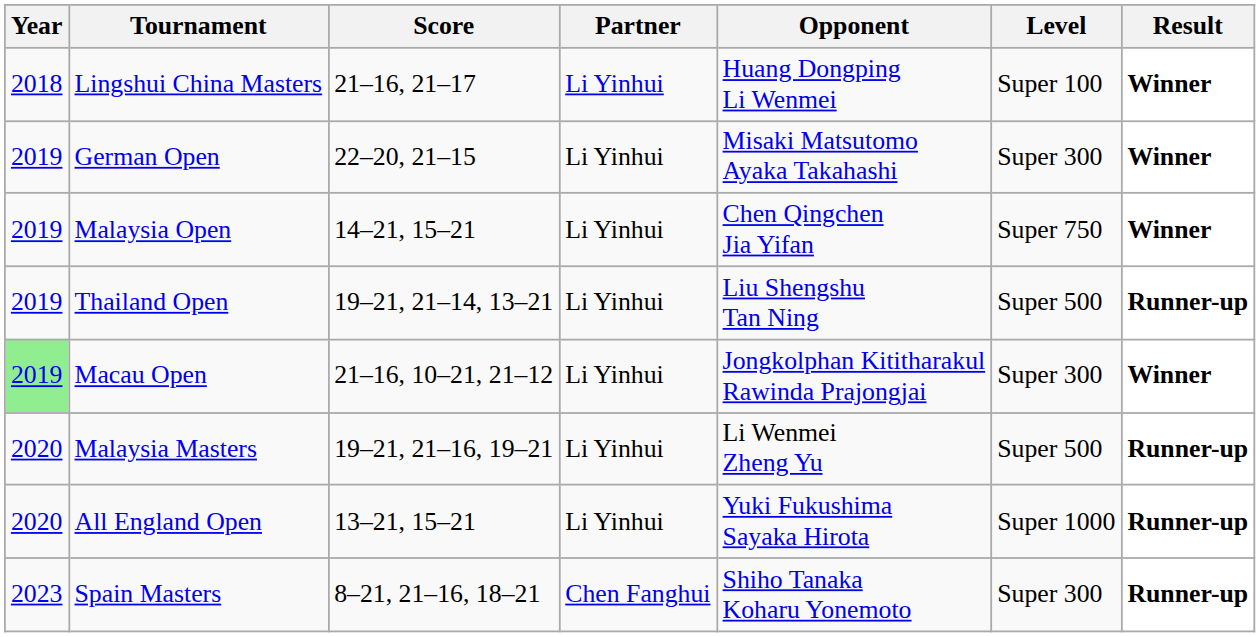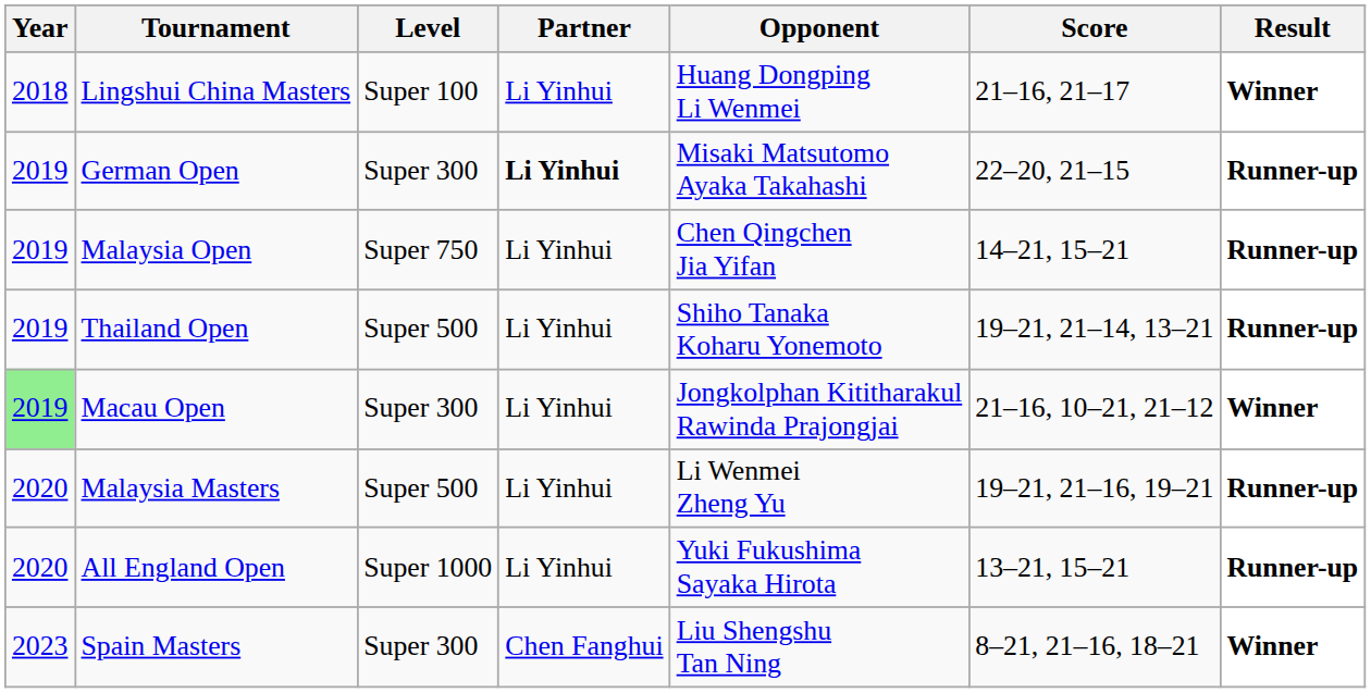 <table class="sortable wikitable" style="font-size: 90%;">
 <tr>
 <th>Year</th>
 <th>Tournament</th>
-<th>Score</th>
+<th>Level</th>
 <th>Partner</th>
 <th>Opponent</th>
-<th>Level</th>
+<th>Score</th>
 <th>Result</th>
 </tr>
 <tr>
 <td align="center"><a href='#'>2018</a></td>
 <td align="left"><a href='#'>Lingshui China Masters</a></td>
-<td align="left">21–16, 21–17</td>
+<td align="left">Super 100</td>
 <td align="left"> <a href='#'>Li Yinhui</a></td>
 <td align="left"> <a href='#'>Huang Dongping</a><br> <a href='#'>Li Wenmei</a></td>
-<td align="left">Super 100</td>
+<td align="left">21–16, 21–17</td>
 <td style="text-align:left; background:white"> <strong>Winner</strong></td>
 </tr>
 <tr>
 <td align="center"><a href='#'>2019</a></td>
 <td align="left"><a href='#'>German Open</a></td>
+<td align="left">Super 300</td>
+<td align="left"><strong> Li Yinhui</strong></td>
+<td align="left"> <a href='#'>Misaki Matsutomo</a><br> <a href='#'>Ayaka Takahashi</a></td>
 <td align="left">22–20, 21–15</td>
-<td align="left"> Li Yinhui</td>
-<td align="left"> <a href='#'>Misaki Matsutomo</a><br> <a href='#'>Ayaka Takahashi</a></td>
-<td align="left">Super 300</td>
-<td style="text-align:left; background:white"> <strong>Winner</strong></td>
+<td style="text-align:left; background:white"> <strong>Runner-up</strong></td>
 </tr>
 <tr>
 <td align="center"><a href='#'>2019</a></td>
 <td align="left"><a href='#'>Malaysia Open</a></td>
-<td align="left">14–21, 15–21</td>
+<td align="left">Super 750</td>
 <td align="left"> Li Yinhui</td>
 <td align="left"> <a href='#'>Chen Qingchen</a><br> <a href='#'>Jia Yifan</a></td>
-<td align="left">Super 750</td>
-<td style="text-align:left; background:white"> <strong>Winner</strong></td>
+<td align="left">14–21, 15–21</td>
+<td style="text-align:left; background:white"> <strong>Runner-up</strong></td>
 </tr>
 <tr>
 <td align="center"><a href='#'>2019</a></td>
 <td align="left"><a href='#'>Thailand Open</a></td>
+<td align="left">Super 500</td>
+<td align="left"> Li Yinhui</td>
+<td align="left"> <a href='#'>Shiho Tanaka</a><br> <a href='#'>Koharu Yonemoto</a></td>
 <td align="left">19–21, 21–14, 13–21</td>
-<td align="left"> Li Yinhui</td>
-<td align="left"> <a href='#'>Liu Shengshu</a><br> <a href='#'>Tan Ning</a></td>
-<td align="left">Super 500</td>
 <td style="text-align:left; background:white"> <strong>Runner-up</strong></td>
 </tr>
 <tr>
 <td align="center" style="background: lightgreen;"><a href='#'>2019</a></td>
 <td align="left"><a href='#'>Macau Open</a></td>
-<td align="left">21–16, 10–21, 21–12</td>
+<td align="left">Super 300</td>
 <td align="left"> Li Yinhui</td>
 <td align="left"> <a href='#'>Jongkolphan Kititharakul</a><br> <a href='#'>Rawinda Prajongjai</a></td>
-<td align="left">Super 300</td>
+<td align="left">21–16, 10–21, 21–12</td>
 <td style="text-align:left; background:white"> <strong>Winner</strong></td>
 </tr>
 <tr>
 <td align="center"><a href='#'>2020</a></td>
 <td align="left"><a href='#'>Malaysia Masters</a></td>
-<td align="left">19–21, 21–16, 19–21</td>
+<td align="left">Super 500</td>
 <td align="left"> Li Yinhui</td>
 <td align="left"> Li Wenmei<br> <a href='#'>Zheng Yu</a></td>
-<td align="left">Super 500</td>
+<td align="left">19–21, 21–16, 19–21</td>
 <td style="text-align:left; background:white"> <strong>Runner-up</strong></td>
 </tr>
 <tr>
 <td align="center"><a href='#'>2020</a></td>
 <td align="left"><a href='#'>All England Open</a></td>
-<td align="left">13–21, 15–21</td>
+<td align="left">Super 1000</td>
 <td align="left"> Li Yinhui</td>
 <td align="left"> <a href='#'>Yuki Fukushima</a><br> <a href='#'>Sayaka Hirota</a></td>
-<td align="left">Super 1000</td>
+<td align="left">13–21, 15–21</td>
 <td style="text-align:left; background:white"> <strong>Runner-up</strong></td>
 </tr>
 <tr>
 <td align="center"><a href='#'>2023</a></td>
 <td align="left"><a href='#'>Spain Masters</a></td>
+<td align="left">Super 300</td>
+<td align="left"> <a href='#'>Chen Fanghui</a></td>
+<td align="left"> <a href='#'>Liu Shengshu</a><br> <a href='#'>Tan Ning</a></td>
 <td align="left">8–21, 21–16, 18–21</td>
-<td align="left"> <a href='#'>Chen Fanghui</a></td>
-<td align="left"> <a href='#'>Shiho Tanaka</a><br> <a href='#'>Koharu Yonemoto</a></td>
-<td align="left">Super 300</td>
-<td style="text-align:left; background:white"> <strong>Runner-up</strong></td>
+<td style="text-align:left; background:white"> <strong>Winner</strong></td>
 </tr>
 </table>
